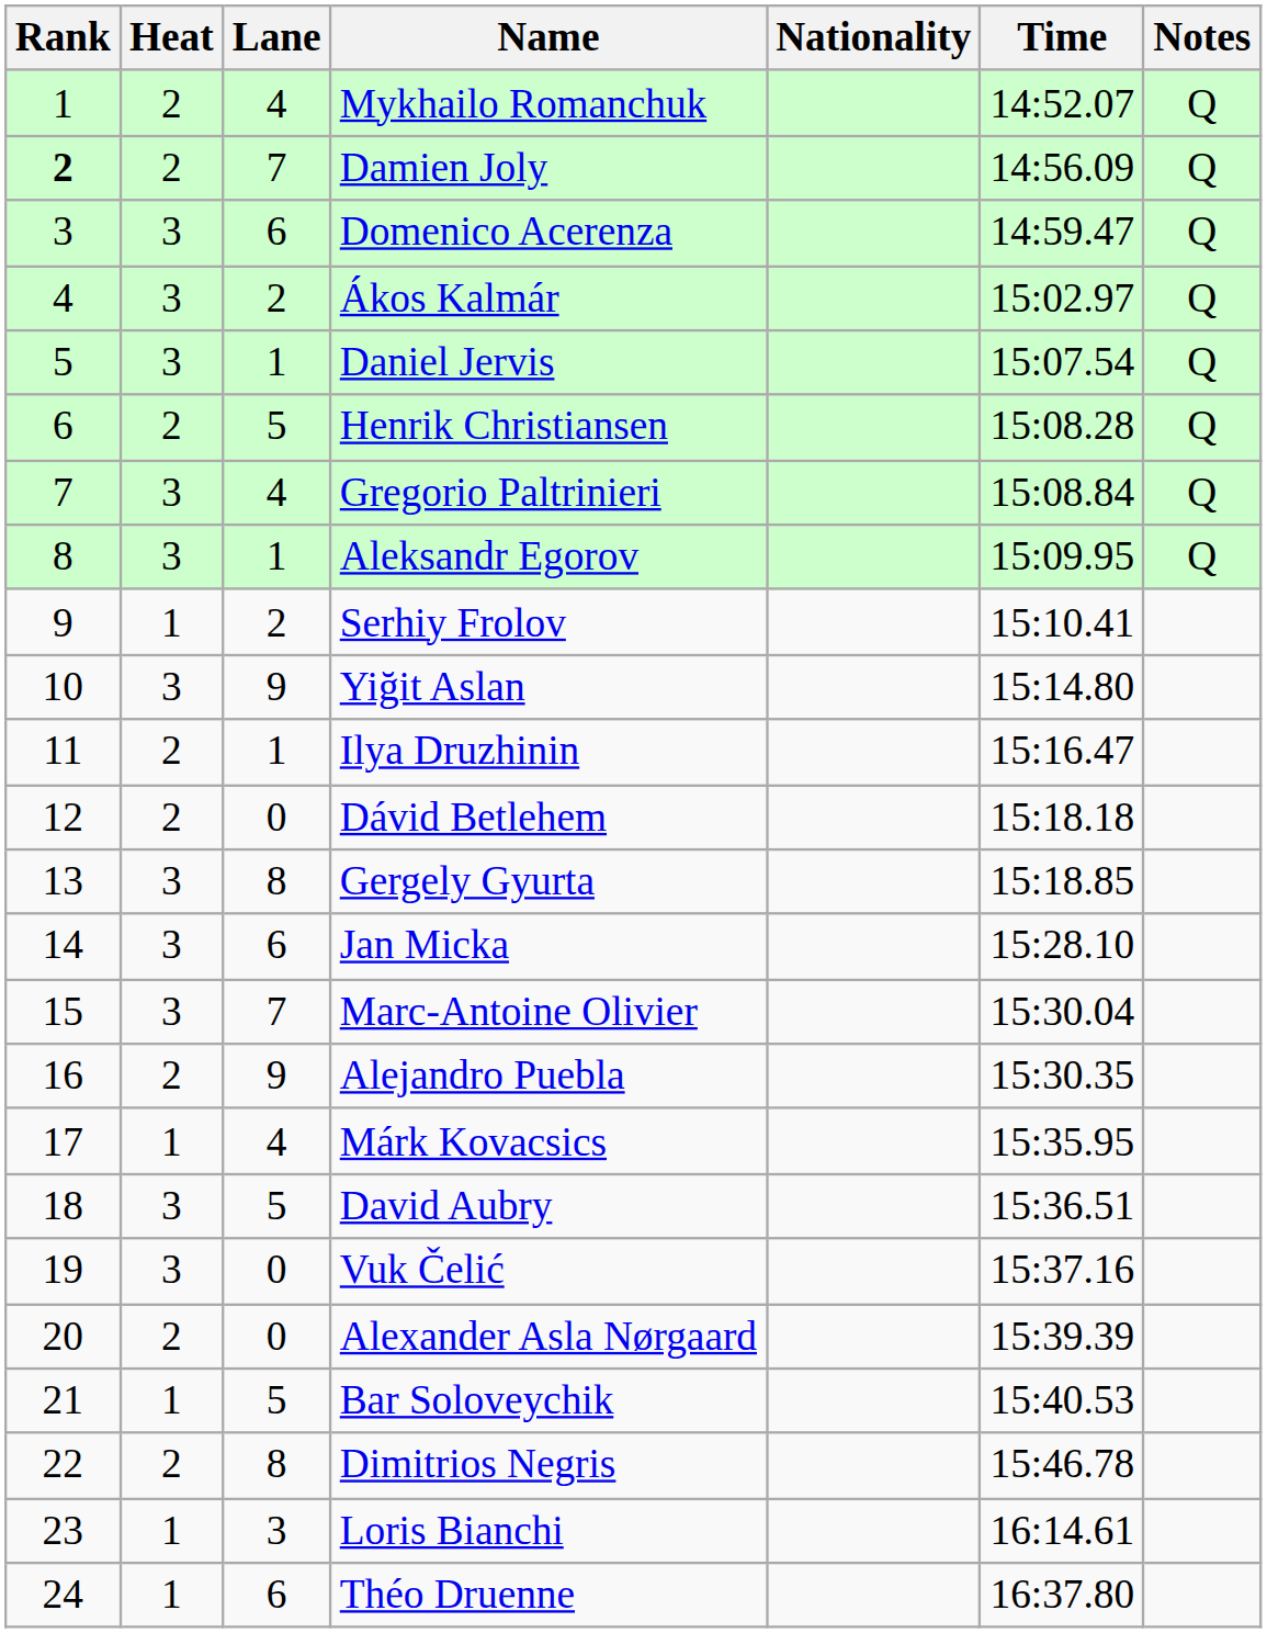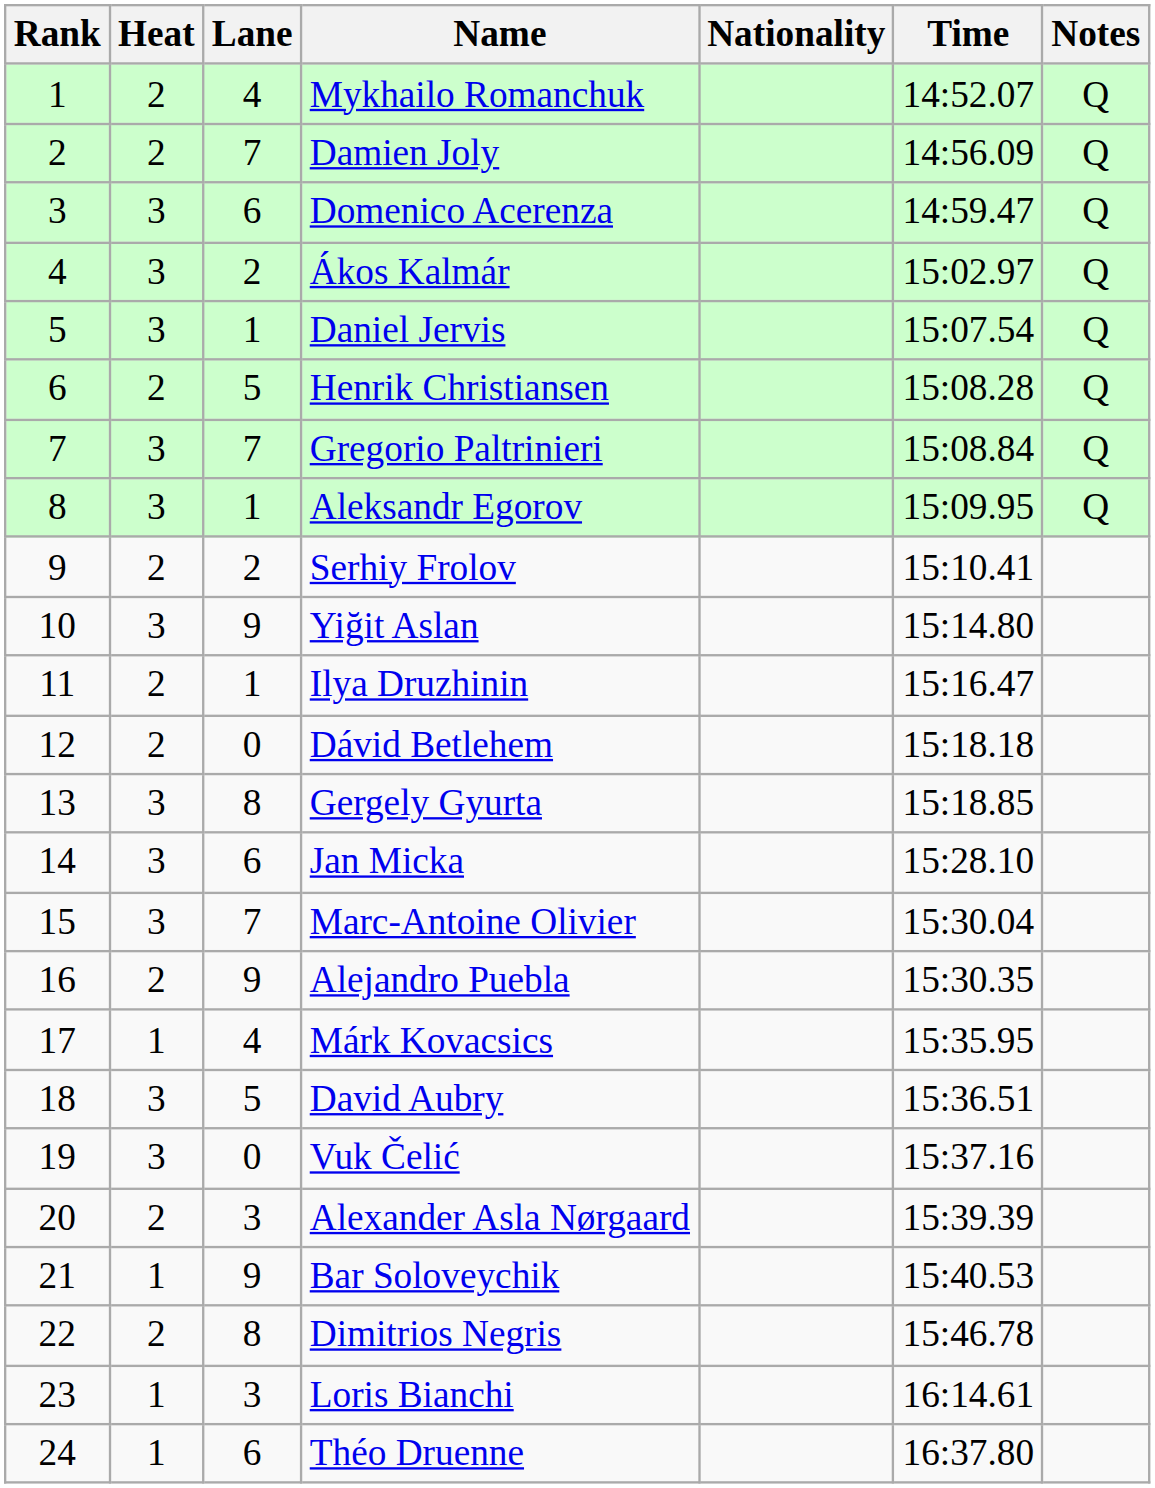 <table class="wikitable sortable" style="text-align:center">
 <tr>
 <th>Rank</th>
 <th>Heat</th>
 <th>Lane</th>
 <th>Name</th>
 <th>Nationality</th>
 <th>Time</th>
 <th>Notes</th>
 </tr>
 <tr bgcolor=ccffcc>
 <td>1</td>
 <td>2</td>
 <td>4</td>
 <td align=left><a href='#'>Mykhailo Romanchuk</a></td>
 <td align=left></td>
 <td>14:52.07</td>
 <td>Q</td>
 </tr>
 <tr bgcolor=ccffcc>
-<td><strong>2</strong></td>
+<td>2</td>
 <td>2</td>
 <td>7</td>
 <td align=left><a href='#'>Damien Joly</a></td>
 <td align=left></td>
 <td>14:56.09</td>
 <td>Q</td>
 </tr>
 <tr bgcolor=ccffcc>
 <td>3</td>
 <td>3</td>
 <td>6</td>
 <td align=left><a href='#'>Domenico Acerenza</a></td>
 <td align=left></td>
 <td>14:59.47</td>
 <td>Q</td>
 </tr>
 <tr bgcolor=ccffcc>
 <td>4</td>
 <td>3</td>
 <td>2</td>
 <td align=left><a href='#'>Ákos Kalmár</a></td>
 <td align=left></td>
 <td>15:02.97</td>
 <td>Q</td>
 </tr>
 <tr bgcolor=ccffcc>
 <td>5</td>
 <td>3</td>
 <td>1</td>
 <td align=left><a href='#'>Daniel Jervis</a></td>
 <td align=left></td>
 <td>15:07.54</td>
 <td>Q</td>
 </tr>
 <tr bgcolor=ccffcc>
 <td>6</td>
 <td>2</td>
 <td>5</td>
 <td align=left><a href='#'>Henrik Christiansen</a></td>
 <td align=left></td>
 <td>15:08.28</td>
 <td>Q</td>
 </tr>
 <tr bgcolor=ccffcc>
 <td>7</td>
 <td>3</td>
-<td>4</td>
+<td>7</td>
 <td align=left><a href='#'>Gregorio Paltrinieri</a></td>
 <td align=left></td>
 <td>15:08.84</td>
 <td>Q</td>
 </tr>
 <tr bgcolor=ccffcc>
 <td>8</td>
 <td>3</td>
 <td>1</td>
 <td align=left><a href='#'>Aleksandr Egorov</a></td>
 <td align=left></td>
 <td>15:09.95</td>
 <td>Q</td>
 </tr>
 <tr>
 <td>9</td>
-<td>1</td>
+<td>2</td>
 <td>2</td>
 <td align=left><a href='#'>Serhiy Frolov</a></td>
 <td align=left></td>
 <td>15:10.41</td>
 <td></td>
 </tr>
 <tr>
 <td>10</td>
 <td>3</td>
 <td>9</td>
 <td align=left><a href='#'>Yiğit Aslan</a></td>
 <td align=left></td>
 <td>15:14.80</td>
 <td></td>
 </tr>
 <tr>
 <td>11</td>
 <td>2</td>
 <td>1</td>
 <td align=left><a href='#'>Ilya Druzhinin</a></td>
 <td align=left></td>
 <td>15:16.47</td>
 <td></td>
 </tr>
 <tr>
 <td>12</td>
 <td>2</td>
 <td>0</td>
 <td align=left><a href='#'>Dávid Betlehem</a></td>
 <td align=left></td>
 <td>15:18.18</td>
 <td></td>
 </tr>
 <tr>
 <td>13</td>
 <td>3</td>
 <td>8</td>
 <td align=left><a href='#'>Gergely Gyurta</a></td>
 <td align=left></td>
 <td>15:18.85</td>
 <td></td>
 </tr>
 <tr>
 <td>14</td>
 <td>3</td>
 <td>6</td>
 <td align=left><a href='#'>Jan Micka</a></td>
 <td align=left></td>
 <td>15:28.10</td>
 <td></td>
 </tr>
 <tr>
 <td>15</td>
 <td>3</td>
 <td>7</td>
 <td align=left><a href='#'>Marc-Antoine Olivier</a></td>
 <td align=left></td>
 <td>15:30.04</td>
 <td></td>
 </tr>
 <tr>
 <td>16</td>
 <td>2</td>
 <td>9</td>
 <td align=left><a href='#'>Alejandro Puebla</a></td>
 <td align=left></td>
 <td>15:30.35</td>
 <td></td>
 </tr>
 <tr>
 <td>17</td>
 <td>1</td>
 <td>4</td>
 <td align=left><a href='#'>Márk Kovacsics</a></td>
 <td align=left></td>
 <td>15:35.95</td>
 <td></td>
 </tr>
 <tr>
 <td>18</td>
 <td>3</td>
 <td>5</td>
 <td align=left><a href='#'>David Aubry</a></td>
 <td align=left></td>
 <td>15:36.51</td>
 <td></td>
 </tr>
 <tr>
 <td>19</td>
 <td>3</td>
 <td>0</td>
 <td align=left><a href='#'>Vuk Čelić</a></td>
 <td align=left></td>
 <td>15:37.16</td>
 <td></td>
 </tr>
 <tr>
 <td>20</td>
 <td>2</td>
-<td>0</td>
+<td>3</td>
 <td align=left><a href='#'>Alexander Asla Nørgaard</a></td>
 <td align=left></td>
 <td>15:39.39</td>
 <td></td>
 </tr>
 <tr>
 <td>21</td>
 <td>1</td>
-<td>5</td>
+<td>9</td>
 <td align=left><a href='#'>Bar Soloveychik</a></td>
 <td align=left></td>
 <td>15:40.53</td>
 <td></td>
 </tr>
 <tr>
 <td>22</td>
 <td>2</td>
 <td>8</td>
 <td align=left><a href='#'>Dimitrios Negris</a></td>
 <td align=left></td>
 <td>15:46.78</td>
 <td></td>
 </tr>
 <tr>
 <td>23</td>
 <td>1</td>
 <td>3</td>
 <td align=left><a href='#'>Loris Bianchi</a></td>
 <td align=left></td>
 <td>16:14.61</td>
 <td></td>
 </tr>
 <tr>
 <td>24</td>
 <td>1</td>
 <td>6</td>
 <td align=left><a href='#'>Théo Druenne</a></td>
 <td align=left></td>
 <td>16:37.80</td>
 <td></td>
 </tr>
 </table>
